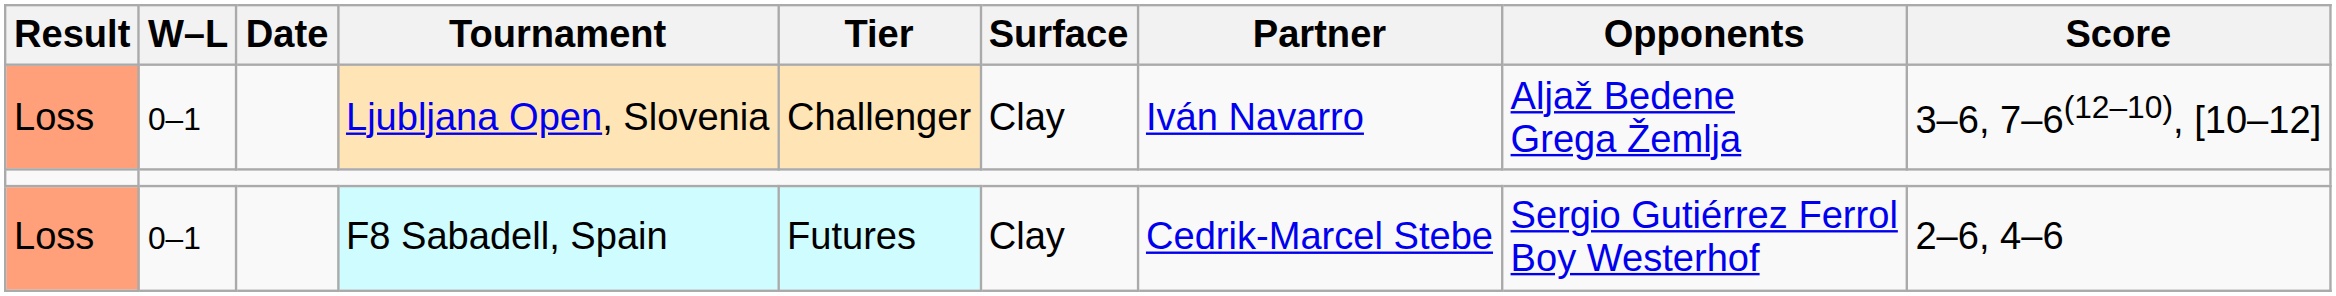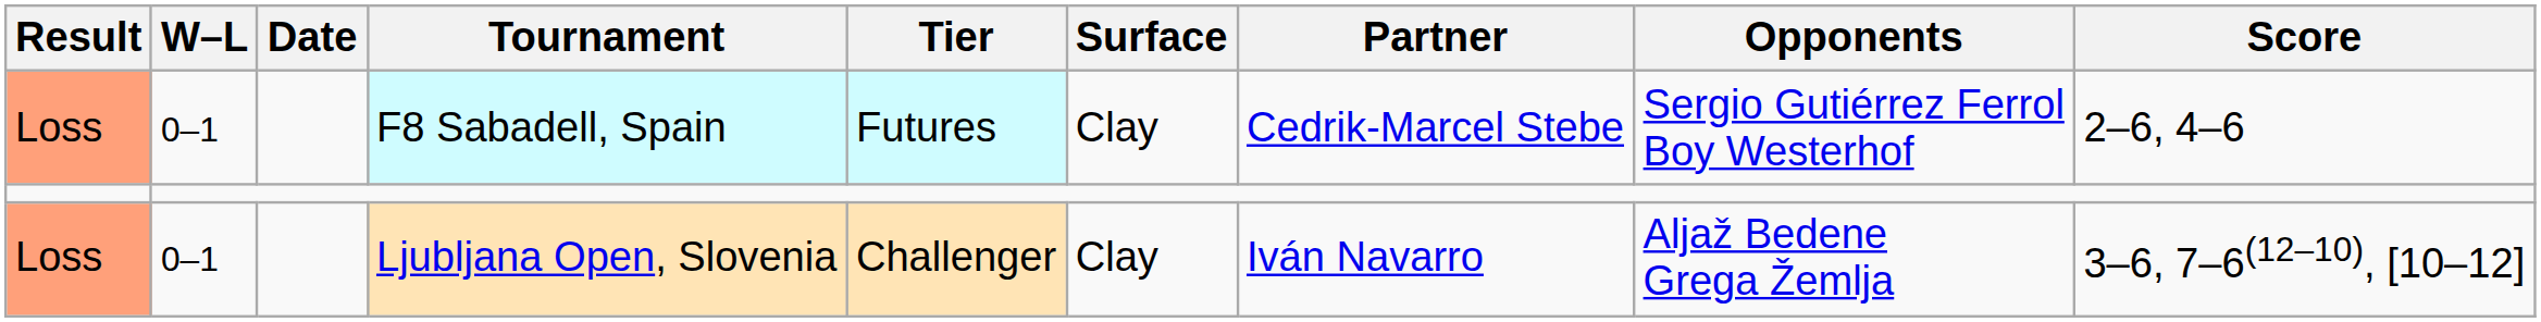 <table class="sortable wikitable">
 <tr>
 <th>Result</th>
 <th class="unsortable">W–L</th>
 <th>Date</th>
 <th>Tournament</th>
 <th>Tier</th>
 <th>Surface</th>
 <th>Partner</th>
 <th>Opponents</th>
 <th class="unsortable">Score</th>
 </tr>
 <tr>
 <td bgcolor=FFA07A>Loss</td>
 <td><small>0–1</small></td>
+<td></td>
+<td style="background:#cffcff;">F8 Sabadell, Spain</td>
+<td style="background:#cffcff;">Futures</td>
+<td>Clay</td>
+<td> <a href='#'>Cedrik-Marcel Stebe</a></td>
+<td> <a href='#'>Sergio Gutiérrez Ferrol</a><br> <a href='#'>Boy Westerhof</a></td>
+<td>2–6, 4–6</td>
+</tr>
+<tr>
+<td></td>
+</tr>
+<tr>
+<td bgcolor=FFA07A>Loss</td>
+<td><small>0–1</small></td>
 <td><a href='#'></a></td>
 <td style="background:moccasin;"><a href='#'>Ljubljana Open</a>, Slovenia</td>
 <td style="background:moccasin;">Challenger</td>
 <td>Clay</td>
 <td> <a href='#'>Iván Navarro</a></td>
 <td> <a href='#'>Aljaž Bedene</a><br> <a href='#'>Grega Žemlja</a></td>
 <td>3–6, 7–6<sup>(12–10)</sup>, [10–12]</td>
 </tr>
-<tr>
-<td></td>
-</tr>
-<tr>
-<td bgcolor=FFA07A>Loss</td>
-<td><small>0–1</small></td>
-<td></td>
-<td style="background:#cffcff;">F8 Sabadell, Spain</td>
-<td style="background:#cffcff;">Futures</td>
-<td>Clay</td>
-<td> <a href='#'>Cedrik-Marcel Stebe</a></td>
-<td> <a href='#'>Sergio Gutiérrez Ferrol</a><br> <a href='#'>Boy Westerhof</a></td>
-<td>2–6, 4–6</td>
-</tr>
 </table>
